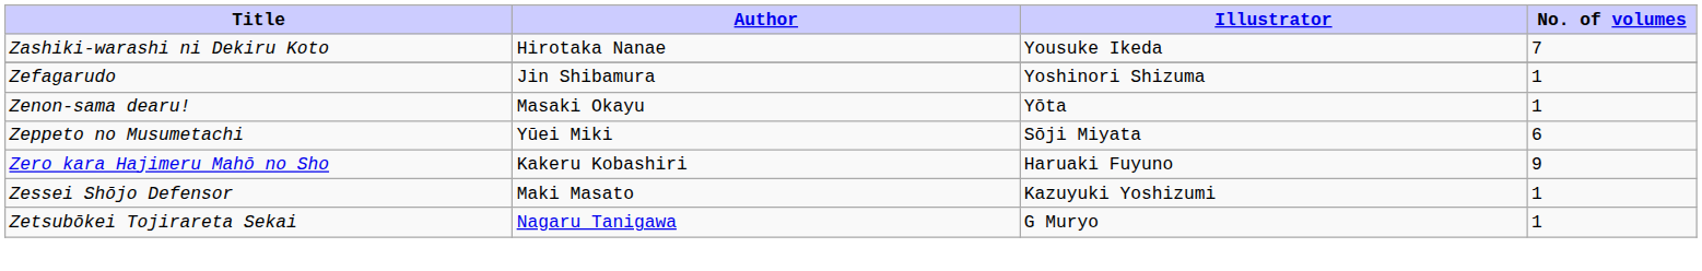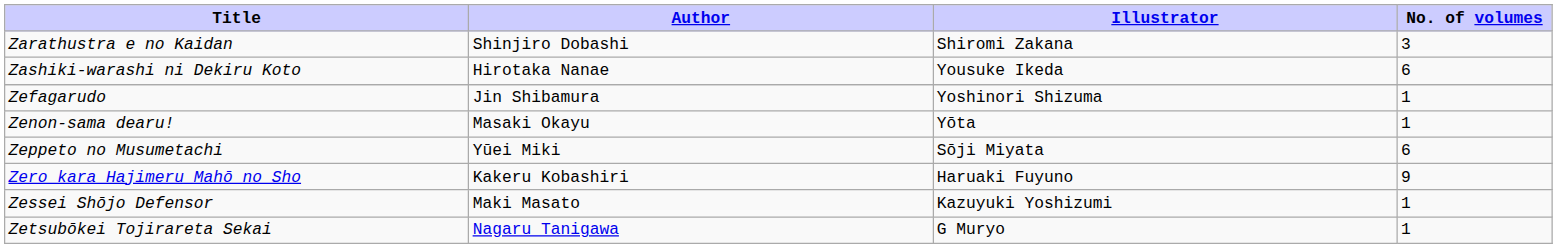 <table class="wikitable" style="width: 98%;">
 <tr>
 <th width=30% style="background:#ccf;">Title</th>
 <th width=30% style="background:#ccf;"><a href='#'>Author</a></th>
 <th width=30% style="background:#ccf;"><a href='#'>Illustrator</a></th>
 <th width=10% style="background:#ccf;">No. of <a href='#'>volumes</a></th>
 </tr>
 <tr>
+<td><em>Zarathustra e no Kaidan</em></td>
+<td>Shinjiro Dobashi</td>
+<td>Shiromi Zakana</td>
+<td>3</td>
+</tr>
+<tr>
 <td><em>Zashiki-warashi ni Dekiru Koto</em></td>
 <td>Hirotaka Nanae</td>
 <td>Yousuke Ikeda</td>
-<td>7</td>
+<td>6</td>
 </tr>
 <tr>
 </tr>
 <tr>
 <td><em>Zefagarudo</em></td>
 <td>Jin Shibamura</td>
 <td>Yoshinori Shizuma</td>
 <td>1</td>
 </tr>
 <tr>
 <td><em>Zenon-sama dearu!</em></td>
 <td>Masaki Okayu</td>
 <td>Yōta</td>
 <td>1</td>
 </tr>
 <tr>
 <td><em>Zeppeto no Musumetachi</em></td>
 <td>Yūei Miki</td>
 <td>Sōji Miyata</td>
 <td>6</td>
 </tr>
 <tr>
 <td><em><a href='#'>Zero kara Hajimeru Mahō no Sho</a></em></td>
 <td>Kakeru Kobashiri</td>
 <td>Haruaki Fuyuno</td>
 <td>9</td>
 </tr>
 <tr>
 <td><em>Zessei Shōjo Defensor</em></td>
 <td>Maki Masato</td>
 <td>Kazuyuki Yoshizumi</td>
 <td>1</td>
 </tr>
 <tr>
 <td><em>Zetsubōkei Tojirareta Sekai</em></td>
 <td><a href='#'>Nagaru Tanigawa</a></td>
 <td>G Muryo</td>
 <td>1</td>
 </tr>
 </table>
